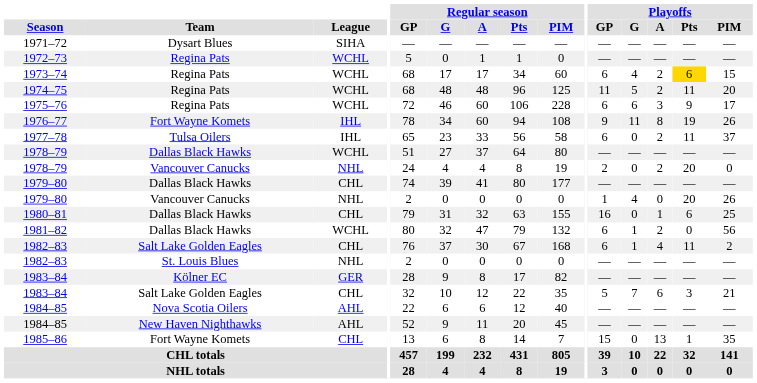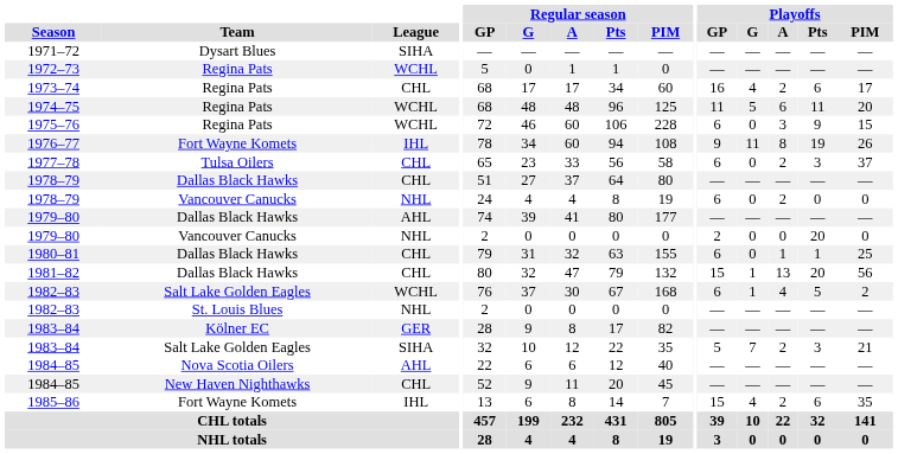 <table border="0" cellpadding="1" cellspacing="0" style="text-align:center; width:60em">
 <tr bgcolor="#e0e0e0">
 <th colspan="3" bgcolor="#ffffff"></th>
 <th rowspan="100" bgcolor="#ffffff"></th>
 <th colspan="5"><a href='#'>Regular season</a></th>
 <th rowspan="100" bgcolor="#ffffff"></th>
 <th colspan="5"><a href='#'>Playoffs</a></th>
 </tr>
 <tr bgcolor="#e0e0e0">
 <th><a href='#'>Season</a></th>
 <th>Team</th>
 <th>League</th>
 <th>GP</th>
 <th><a href='#'>G</a></th>
 <th><a href='#'>A</a></th>
 <th><a href='#'>Pts</a></th>
 <th><a href='#'>PIM</a></th>
 <th>GP</th>
 <th>G</th>
 <th>A</th>
 <th>Pts</th>
 <th>PIM</th>
 </tr>
 <tr>
 <td>1971–72</td>
 <td>Dysart Blues</td>
 <td>SIHA</td>
 <td>—</td>
 <td>—</td>
 <td>—</td>
 <td>—</td>
 <td>—</td>
 <td>—</td>
 <td>—</td>
 <td>—</td>
 <td>—</td>
 <td>—</td>
 </tr>
 <tr bgcolor="#f0f0f0">
 <td><a href='#'>1972–73</a></td>
 <td><a href='#'>Regina Pats</a></td>
 <td><a href='#'>WCHL</a></td>
 <td>5</td>
 <td>0</td>
 <td>1</td>
 <td>1</td>
 <td>0</td>
 <td>—</td>
 <td>—</td>
 <td>—</td>
 <td>—</td>
 <td>—</td>
 </tr>
 <tr>
 <td><a href='#'>1973–74</a></td>
 <td>Regina Pats</td>
-<td>WCHL</td>
+<td>CHL</td>
 <td>68</td>
 <td>17</td>
 <td>17</td>
 <td>34</td>
 <td>60</td>
-<td>6</td>
+<td>16</td>
 <td>4</td>
 <td>2</td>
-<td style="background: gold;">6</td>
-<td>15</td>
+<td>6</td>
+<td>17</td>
 </tr>
 <tr bgcolor="#f0f0f0">
 <td><a href='#'>1974–75</a></td>
 <td>Regina Pats</td>
 <td>WCHL</td>
 <td>68</td>
 <td>48</td>
 <td>48</td>
 <td>96</td>
 <td>125</td>
 <td>11</td>
 <td>5</td>
-<td>2</td>
+<td>6</td>
 <td>11</td>
 <td>20</td>
 </tr>
 <tr>
 <td><a href='#'>1975–76</a></td>
 <td>Regina Pats</td>
 <td>WCHL</td>
 <td>72</td>
 <td>46</td>
 <td>60</td>
 <td>106</td>
 <td>228</td>
 <td>6</td>
-<td>6</td>
+<td>0</td>
 <td>3</td>
 <td>9</td>
-<td>17</td>
+<td>15</td>
 </tr>
 <tr bgcolor="#f0f0f0">
 <td><a href='#'>1976–77</a></td>
 <td><a href='#'>Fort Wayne Komets</a></td>
 <td><a href='#'>IHL</a></td>
 <td>78</td>
 <td>34</td>
 <td>60</td>
 <td>94</td>
 <td>108</td>
 <td>9</td>
 <td>11</td>
 <td>8</td>
 <td>19</td>
 <td>26</td>
 </tr>
 <tr>
 <td><a href='#'>1977–78</a></td>
 <td><a href='#'>Tulsa Oilers</a></td>
-<td>IHL</td>
+<td><a href='#'>CHL</a></td>
 <td>65</td>
 <td>23</td>
 <td>33</td>
 <td>56</td>
 <td>58</td>
 <td>6</td>
 <td>0</td>
 <td>2</td>
-<td>11</td>
+<td>3</td>
 <td>37</td>
 </tr>
 <tr bgcolor="#f0f0f0">
 <td><a href='#'>1978–79</a></td>
 <td><a href='#'>Dallas Black Hawks</a></td>
-<td>WCHL</td>
+<td>CHL</td>
 <td>51</td>
 <td>27</td>
 <td>37</td>
 <td>64</td>
 <td>80</td>
 <td>—</td>
 <td>—</td>
 <td>—</td>
 <td>—</td>
 <td>—</td>
 </tr>
 <tr>
 <td><a href='#'>1978–79</a></td>
 <td><a href='#'>Vancouver Canucks</a></td>
 <td><a href='#'>NHL</a></td>
 <td>24</td>
 <td>4</td>
 <td>4</td>
 <td>8</td>
 <td>19</td>
+<td>6</td>
+<td>0</td>
 <td>2</td>
 <td>0</td>
-<td>2</td>
-<td>20</td>
 <td>0</td>
 </tr>
 <tr bgcolor="#f0f0f0">
 <td><a href='#'>1979–80</a></td>
 <td>Dallas Black Hawks</td>
-<td>CHL</td>
+<td>AHL</td>
 <td>74</td>
 <td>39</td>
 <td>41</td>
 <td>80</td>
 <td>177</td>
 <td>—</td>
 <td>—</td>
 <td>—</td>
 <td>—</td>
 <td>—</td>
 </tr>
 <tr>
 <td><a href='#'>1979–80</a></td>
 <td>Vancouver Canucks</td>
 <td>NHL</td>
 <td>2</td>
 <td>0</td>
 <td>0</td>
 <td>0</td>
 <td>0</td>
-<td>1</td>
-<td>4</td>
+<td>2</td>
+<td>0</td>
 <td>0</td>
 <td>20</td>
-<td>26</td>
+<td>0</td>
 </tr>
 <tr bgcolor="#f0f0f0">
 <td><a href='#'>1980–81</a></td>
 <td>Dallas Black Hawks</td>
 <td>CHL</td>
 <td>79</td>
 <td>31</td>
 <td>32</td>
 <td>63</td>
 <td>155</td>
-<td>16</td>
+<td>6</td>
 <td>0</td>
 <td>1</td>
-<td>6</td>
+<td>1</td>
 <td>25</td>
 </tr>
 <tr>
 <td><a href='#'>1981–82</a></td>
 <td>Dallas Black Hawks</td>
-<td>WCHL</td>
+<td>CHL</td>
 <td>80</td>
 <td>32</td>
 <td>47</td>
 <td>79</td>
 <td>132</td>
-<td>6</td>
+<td>15</td>
 <td>1</td>
-<td>2</td>
-<td>0</td>
+<td>13</td>
+<td>20</td>
 <td>56</td>
 </tr>
 <tr bgcolor="#f0f0f0">
 <td><a href='#'>1982–83</a></td>
 <td><a href='#'>Salt Lake Golden Eagles</a></td>
-<td>CHL</td>
+<td>WCHL</td>
 <td>76</td>
 <td>37</td>
 <td>30</td>
 <td>67</td>
 <td>168</td>
 <td>6</td>
 <td>1</td>
 <td>4</td>
-<td>11</td>
+<td>5</td>
 <td>2</td>
 </tr>
 <tr>
 <td><a href='#'>1982–83</a></td>
 <td><a href='#'>St. Louis Blues</a></td>
 <td>NHL</td>
 <td>2</td>
 <td>0</td>
 <td>0</td>
 <td>0</td>
 <td>0</td>
 <td>—</td>
 <td>—</td>
 <td>—</td>
 <td>—</td>
 <td>—</td>
 </tr>
 <tr bgcolor="#f0f0f0">
 <td><a href='#'>1983–84</a></td>
 <td><a href='#'>Kölner EC</a></td>
 <td><a href='#'>GER</a></td>
 <td>28</td>
 <td>9</td>
 <td>8</td>
 <td>17</td>
 <td>82</td>
 <td>—</td>
 <td>—</td>
 <td>—</td>
 <td>—</td>
 <td>—</td>
 </tr>
 <tr>
 <td><a href='#'>1983–84</a></td>
 <td>Salt Lake Golden Eagles</td>
-<td>CHL</td>
+<td>SIHA</td>
 <td>32</td>
 <td>10</td>
 <td>12</td>
 <td>22</td>
 <td>35</td>
 <td>5</td>
 <td>7</td>
-<td>6</td>
+<td>2</td>
 <td>3</td>
 <td>21</td>
 </tr>
 <tr>
 <td><a href='#'>1984–85</a></td>
 <td><a href='#'>Nova Scotia Oilers</a></td>
 <td><a href='#'>AHL</a></td>
 <td>22</td>
 <td>6</td>
 <td>6</td>
 <td>12</td>
 <td>40</td>
 <td>—</td>
 <td>—</td>
 <td>—</td>
 <td>—</td>
 <td>—</td>
 </tr>
 <tr bgcolor="#f0f0f0">
 <td>1984–85</td>
 <td><a href='#'>New Haven Nighthawks</a></td>
-<td>AHL</td>
+<td>CHL</td>
 <td>52</td>
 <td>9</td>
 <td>11</td>
 <td>20</td>
 <td>45</td>
 <td>—</td>
 <td>—</td>
 <td>—</td>
 <td>—</td>
 <td>—</td>
 </tr>
 <tr>
 <td><a href='#'>1985–86</a></td>
 <td>Fort Wayne Komets</td>
-<td><a href='#'>CHL</a></td>
+<td>IHL</td>
 <td>13</td>
 <td>6</td>
 <td>8</td>
 <td>14</td>
 <td>7</td>
 <td>15</td>
-<td>0</td>
-<td>13</td>
-<td>1</td>
+<td>4</td>
+<td>2</td>
+<td>6</td>
 <td>35</td>
 </tr>
 <tr bgcolor="#e0e0e0">
 <th colspan="3">CHL totals</th>
 <th>457</th>
 <th>199</th>
 <th>232</th>
 <th>431</th>
 <th>805</th>
 <th>39</th>
 <th>10</th>
 <th>22</th>
 <th>32</th>
 <th>141</th>
 </tr>
 <tr bgcolor="#e0e0e0">
 <th colspan="3">NHL totals</th>
 <th>28</th>
 <th>4</th>
 <th>4</th>
 <th>8</th>
 <th>19</th>
 <th>3</th>
 <th>0</th>
 <th>0</th>
 <th>0</th>
 <th>0</th>
 </tr>
 </table>
